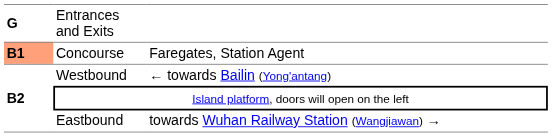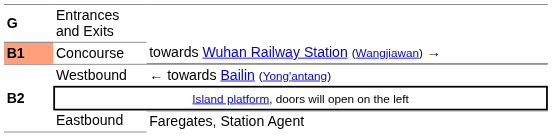 <table table border=0 cellspacing=0 cellpadding=3>
 <tr>
 <td style="border-top:solid 1px gray;border-bottom:solid 0px gray;" width=50><strong>G</strong></td>
 <td style="border-top:solid 1px gray;border-bottom:solid 0px gray;" width=100>Entrances and Exits</td>
 <td style="border-top:solid 1px gray;border-bottom:solid 0px gray;" width=450></td>
 </tr>
 <tr>
 <td style="background: lightsalmon; border-top:solid 1px gray;border-bottom:solid 0px gray;" width=50><strong>B1</strong></td>
 <td style="border-top:solid 1px gray;border-bottom:solid 0px gray;" width=100>Concourse</td>
-<td style="border-top:solid 1px gray;border-bottom:solid 0px gray;" width=450>Faregates, Station Agent</td>
+<td style="border-bottom:solid 1px gray;"> towards <a href='#'>Wuhan Railway Station</a> <small>(<a href='#'>Wangjiawan</a>)</small> →</td>
 </tr>
 <tr>
 <td style="border-top:solid 1px gray;border-bottom:solid 1px gray;" rowspan=3><strong>B2</strong></td>
 <td style="border-top:solid 1px gray;border-bottom:solid 0px gray;">Westbound</td>
 <td style="border-top:solid 1px gray;border-bottom:solid 0px gray;">←  towards <a href='#'>Bailin</a> <small>(<a href='#'>Yong'antang</a>)</small></td>
 </tr>
 <tr>
 <td style="border-right:solid 2px black;border-left:solid 2px black;border-top:solid 2px black;border-bottom:solid 2px black;text-align:center;" colspan=2><small><a href='#'>Island platform</a>, doors will open on the left</small></td>
 </tr>
 <tr>
 <td style="border-bottom:solid 1px gray;">Eastbound</td>
-<td style="border-bottom:solid 1px gray;"> towards <a href='#'>Wuhan Railway Station</a> <small>(<a href='#'>Wangjiawan</a>)</small> →</td>
+<td style="border-top:solid 1px gray;border-bottom:solid 0px gray;" width=450>Faregates, Station Agent</td>
 </tr>
 </table>
